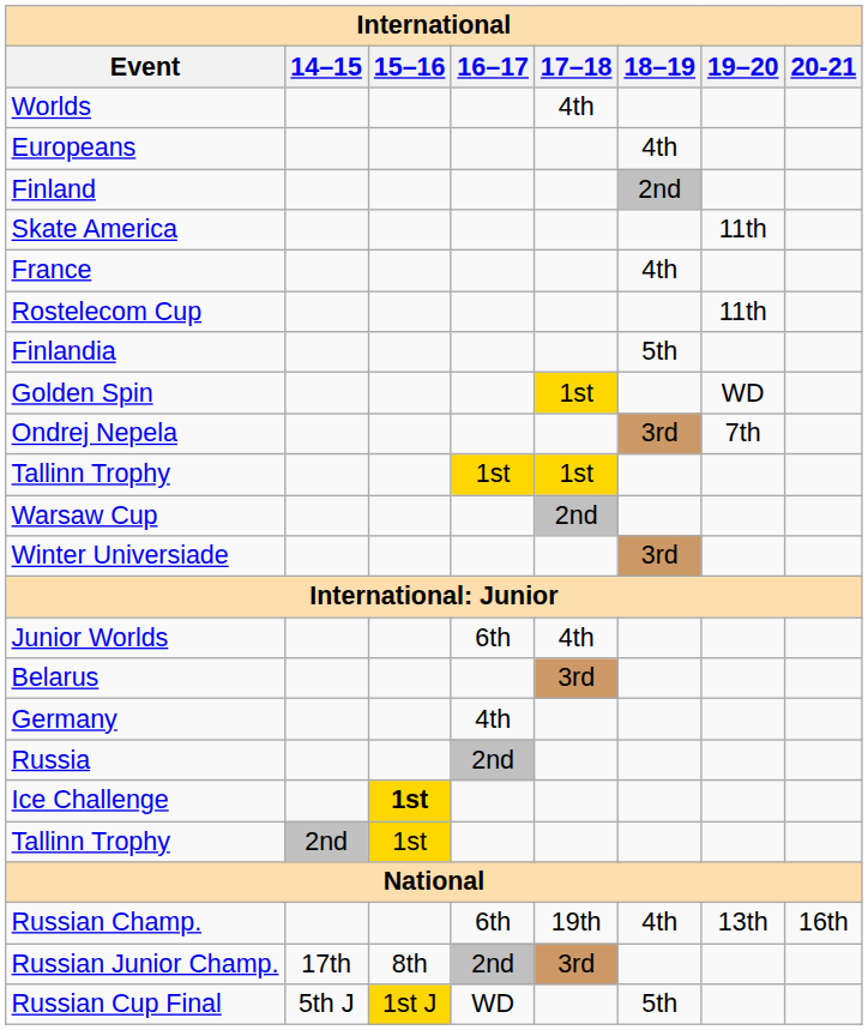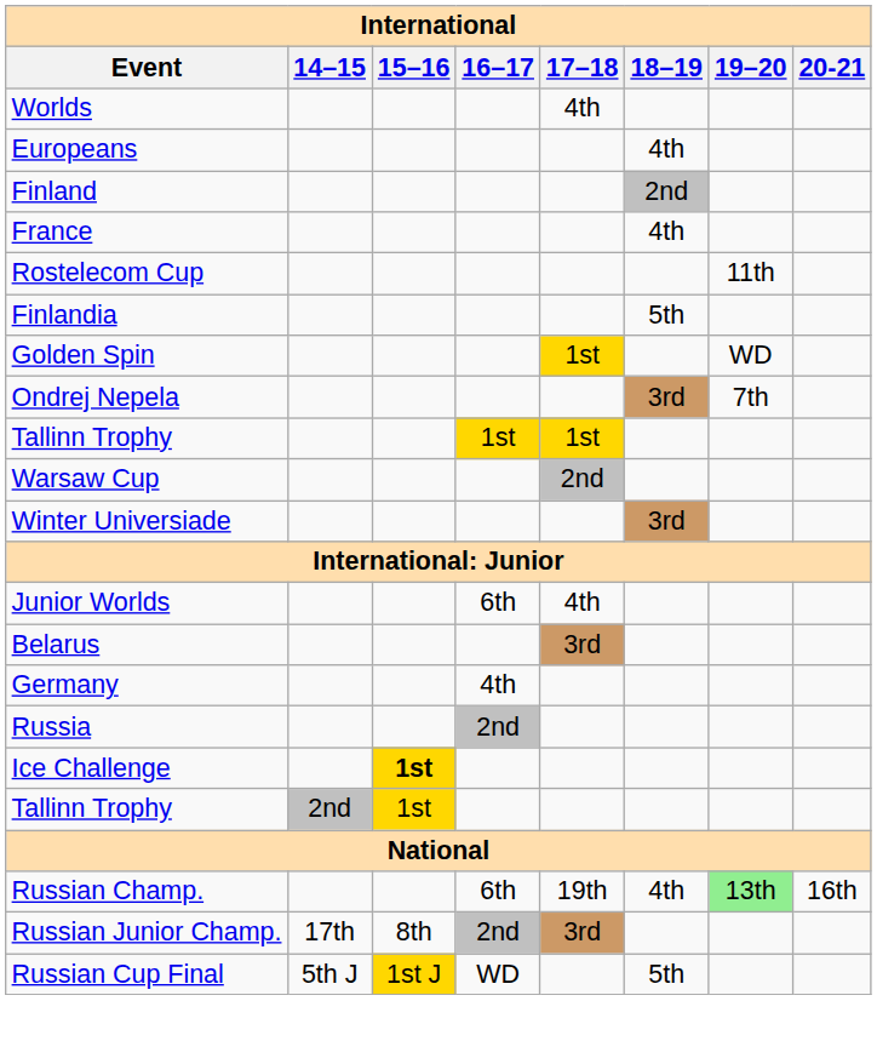 <table class="wikitable" style="text-align:center">
 <tr>
 <th colspan="8" style="background-color: #ffdead; " align="center">International</th>
 </tr>
 <tr>
 <th>Event</th>
 <th><a href='#'>14–15</a></th>
 <th><a href='#'>15–16</a></th>
 <th><a href='#'>16–17</a></th>
 <th><a href='#'>17–18</a></th>
 <th><a href='#'>18–19</a></th>
 <th><a href='#'>19–20</a></th>
 <th><a href='#'>20-21</a></th>
 </tr>
 <tr>
 <td align=left><a href='#'>Worlds</a></td>
 <td></td>
 <td></td>
 <td></td>
 <td>4th</td>
 <td></td>
 <td></td>
 <td></td>
 </tr>
 <tr>
 <td align=left><a href='#'>Europeans</a></td>
 <td></td>
 <td></td>
 <td></td>
 <td></td>
 <td>4th</td>
 <td></td>
 <td></td>
 </tr>
 <tr>
 <td align=left> <a href='#'>Finland</a></td>
 <td></td>
 <td></td>
 <td></td>
 <td></td>
 <td bgcolor=silver>2nd</td>
 <td></td>
-<td></td>
-</tr>
-<tr>
-<td align=left> <a href='#'>Skate America</a></td>
-<td></td>
-<td></td>
-<td></td>
-<td></td>
-<td></td>
-<td>11th</td>
 <td></td>
 </tr>
 <tr>
 <td align=left> <a href='#'>France</a></td>
 <td></td>
 <td></td>
 <td></td>
 <td></td>
 <td>4th</td>
 <td></td>
 <td></td>
 </tr>
 <tr>
 <td align=left> <a href='#'>Rostelecom Cup</a></td>
 <td></td>
 <td></td>
 <td></td>
 <td></td>
 <td></td>
 <td>11th</td>
 <td></td>
 </tr>
 <tr>
 <td align=left> <a href='#'>Finlandia</a></td>
 <td></td>
 <td></td>
 <td></td>
 <td></td>
 <td>5th</td>
 <td></td>
 <td></td>
 </tr>
 <tr>
 <td align=left> <a href='#'>Golden Spin</a></td>
 <td></td>
 <td></td>
 <td></td>
 <td bgcolor=gold>1st</td>
 <td></td>
 <td>WD</td>
 <td></td>
 </tr>
 <tr>
 <td align=left> <a href='#'>Ondrej Nepela</a></td>
 <td></td>
 <td></td>
 <td></td>
 <td></td>
 <td bgcolor=cc9966>3rd</td>
 <td>7th</td>
 <td></td>
 </tr>
 <tr>
 <td align=left> <a href='#'>Tallinn Trophy</a></td>
 <td></td>
 <td></td>
 <td bgcolor=gold>1st</td>
 <td bgcolor=gold>1st</td>
 <td></td>
 <td></td>
 <td></td>
 </tr>
 <tr>
 <td align=left> <a href='#'>Warsaw Cup</a></td>
 <td></td>
 <td></td>
 <td></td>
 <td bgcolor=silver>2nd</td>
 <td></td>
 <td></td>
 <td></td>
 </tr>
 <tr>
 <td align=left><a href='#'>Winter Universiade</a></td>
 <td></td>
 <td></td>
 <td></td>
 <td></td>
 <td bgcolor=cc9966>3rd</td>
 <td></td>
 <td></td>
 </tr>
 <tr>
 <th colspan="8" style="background-color: #ffdead; " align="center">International: Junior</th>
 </tr>
 <tr>
 <td align=left><a href='#'>Junior Worlds</a></td>
 <td></td>
 <td></td>
 <td>6th</td>
 <td>4th</td>
 <td></td>
 <td></td>
 <td></td>
 </tr>
 <tr>
 <td align=left> <a href='#'>Belarus</a></td>
 <td></td>
 <td></td>
 <td></td>
 <td bgcolor=cc9966>3rd</td>
 <td></td>
 <td></td>
 <td></td>
 </tr>
 <tr>
 <td align=left> <a href='#'>Germany</a></td>
 <td></td>
 <td></td>
 <td>4th</td>
 <td></td>
 <td></td>
 <td></td>
 <td></td>
 </tr>
 <tr>
 <td align=left> <a href='#'>Russia</a></td>
 <td></td>
 <td></td>
 <td bgcolor=silver>2nd</td>
 <td></td>
 <td></td>
 <td></td>
 <td></td>
 </tr>
 <tr>
 <td align=left><a href='#'>Ice Challenge</a></td>
 <td></td>
 <td bgcolor=gold><strong>1st</strong></td>
 <td></td>
 <td></td>
 <td></td>
 <td></td>
 <td></td>
 </tr>
 <tr>
 <td align=left><a href='#'>Tallinn Trophy</a></td>
 <td bgcolor="silver">2nd</td>
 <td bgcolor=gold>1st</td>
 <td></td>
 <td></td>
 <td></td>
 <td></td>
 <td></td>
 </tr>
 <tr>
 <th colspan="8" style="background-color: #ffdead; " align="center">National</th>
 </tr>
 <tr>
 <td align="left"><a href='#'>Russian Champ.</a></td>
 <td></td>
 <td></td>
 <td>6th</td>
 <td>19th</td>
 <td>4th</td>
-<td>13th</td>
+<td style="background: lightgreen;">13th</td>
 <td>16th</td>
 </tr>
 <tr>
 <td align="left"><a href='#'>Russian Junior Champ.</a></td>
 <td>17th</td>
 <td>8th</td>
 <td bgcolor="silver">2nd</td>
 <td bgcolor="cc9966">3rd</td>
 <td></td>
 <td></td>
 <td></td>
 </tr>
 <tr>
 <td align="left"><a href='#'>Russian Cup Final</a></td>
 <td>5th J</td>
 <td bgcolor="gold">1st J</td>
 <td>WD</td>
 <td></td>
 <td>5th</td>
 <td></td>
 <td></td>
 </tr>
 </table>
